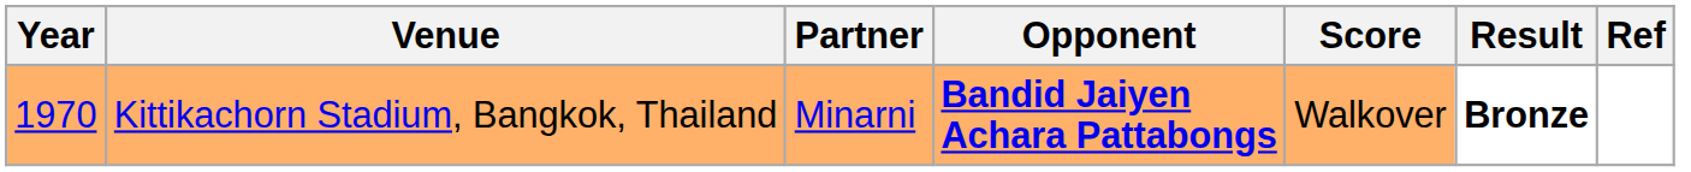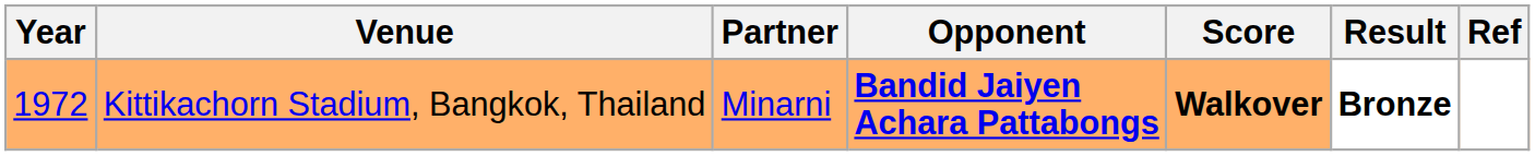 <table class="sortable wikitable" style="font-size: 90%;">
 <tr>
 <th>Year</th>
 <th>Venue</th>
 <th>Partner</th>
 <th>Opponent</th>
 <th>Score</th>
 <th>Result</th>
 <th>Ref</th>
 </tr>
 <tr style="background:#FFB069">
-<td align="center"><a href='#'>1970</a></td>
+<td align="center"><a href='#'>1972</a></td>
 <td align="left"><a href='#'>Kittikachorn Stadium</a>, Bangkok, Thailand</td>
 <td align="left"> <a href='#'>Minarni</a></td>
 <td align="left"><strong> <a href='#'>Bandid Jaiyen</a><br> <a href='#'>Achara Pattabongs</a></strong></td>
-<td align="left">Walkover</td>
+<td align="left"><strong>Walkover</strong></td>
 <td style="text-align:left; background:white"> <strong>Bronze</strong></td>
 <td style="text-align:center; background:white"></td>
 </tr>
 </table>
